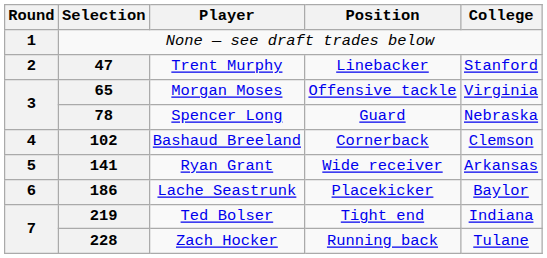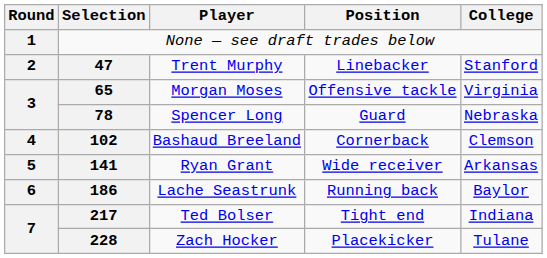 <table class="wikitable" style="font-size: 95%; text-align: center;">
 <tr>
 <th>Round</th>
 <th>Selection</th>
 <th>Player</th>
 <th>Position</th>
 <th>College</th>
 </tr>
 <tr>
 <th>1</th>
 <td colspan=4 align=center><em>None — see draft trades below</em></td>
 </tr>
 <tr>
 <th>2</th>
 <th>47</th>
 <td><a href='#'>Trent Murphy</a></td>
 <td><a href='#'>Linebacker</a></td>
 <td><a href='#'>Stanford</a></td>
 </tr>
 <tr>
 <th rowspan=2>3</th>
 <th>65</th>
 <td><a href='#'>Morgan Moses</a></td>
 <td><a href='#'>Offensive tackle</a></td>
 <td><a href='#'>Virginia</a></td>
 </tr>
 <tr>
 <th>78</th>
 <td><a href='#'>Spencer Long</a></td>
 <td><a href='#'>Guard</a></td>
 <td><a href='#'>Nebraska</a></td>
 </tr>
 <tr>
 <th>4</th>
 <th>102</th>
 <td><a href='#'>Bashaud Breeland</a></td>
 <td><a href='#'>Cornerback</a></td>
 <td><a href='#'>Clemson</a></td>
 </tr>
 <tr>
 <th>5</th>
 <th>141</th>
 <td><a href='#'>Ryan Grant</a></td>
 <td><a href='#'>Wide receiver</a></td>
 <td><a href='#'>Arkansas</a></td>
 </tr>
 <tr>
 <th>6</th>
 <th>186</th>
 <td><a href='#'>Lache Seastrunk</a></td>
-<td><a href='#'>Placekicker</a></td>
+<td><a href='#'>Running back</a></td>
 <td><a href='#'>Baylor</a></td>
 </tr>
 <tr>
 <th rowspan=2>7</th>
-<th>219</th>
+<th>217</th>
 <td><a href='#'>Ted Bolser</a></td>
 <td><a href='#'>Tight end</a></td>
 <td><a href='#'>Indiana</a></td>
 </tr>
 <tr>
 <th>228</th>
 <td><a href='#'>Zach Hocker</a></td>
-<td><a href='#'>Running back</a></td>
+<td><a href='#'>Placekicker</a></td>
 <td><a href='#'>Tulane</a></td>
 </tr>
 </table>
